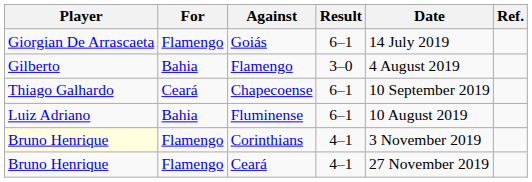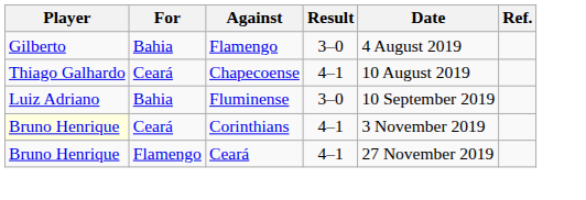 <table class="wikitable">
 <tr>
 <th>Player</th>
 <th>For</th>
 <th>Against</th>
 <th>Result</th>
 <th>Date</th>
 <th>Ref.</th>
-</tr>
-<tr>
-<td> <a href='#'>Giorgian De Arrascaeta</a></td>
-<td><a href='#'>Flamengo</a></td>
-<td><a href='#'>Goiás</a></td>
-<td align="center">6–1</td>
-<td>14 July 2019</td>
-<td align="center"></td>
 </tr>
 <tr>
 <td> <a href='#'>Gilberto</a></td>
 <td><a href='#'>Bahia</a></td>
 <td><a href='#'>Flamengo</a></td>
 <td align="center">3–0</td>
 <td>4 August 2019</td>
 <td align="center"></td>
 </tr>
 <tr>
 <td> <a href='#'>Thiago Galhardo</a></td>
 <td><a href='#'>Ceará</a></td>
 <td><a href='#'>Chapecoense</a></td>
-<td align="center">6–1</td>
-<td>10 September 2019</td>
+<td align="center">4–1</td>
+<td>10 August 2019</td>
 <td align="center"></td>
 </tr>
 <tr>
 <td> <a href='#'>Luiz Adriano</a></td>
 <td><a href='#'>Bahia</a></td>
 <td><a href='#'>Fluminense</a></td>
-<td align="center">6–1</td>
-<td>10 August 2019</td>
+<td align="center">3–0</td>
+<td>10 September 2019</td>
 <td align="center"></td>
 </tr>
 <tr>
 <td style="background: lightyellow;"> <a href='#'>Bruno Henrique</a></td>
-<td><a href='#'>Flamengo</a></td>
+<td><a href='#'>Ceará</a></td>
 <td><a href='#'>Corinthians</a></td>
 <td align="center">4–1</td>
 <td>3 November 2019</td>
 <td align="center"></td>
 </tr>
 <tr>
 <td> <a href='#'>Bruno Henrique</a></td>
 <td><a href='#'>Flamengo</a></td>
 <td><a href='#'>Ceará</a></td>
 <td align="center">4–1</td>
 <td>27 November 2019</td>
 <td align="center"></td>
 </tr>
 </table>
